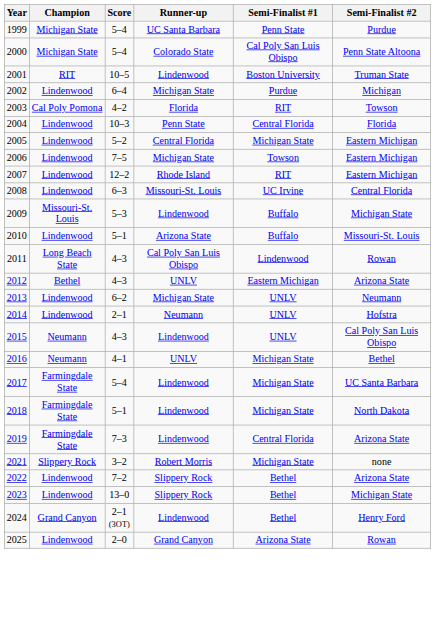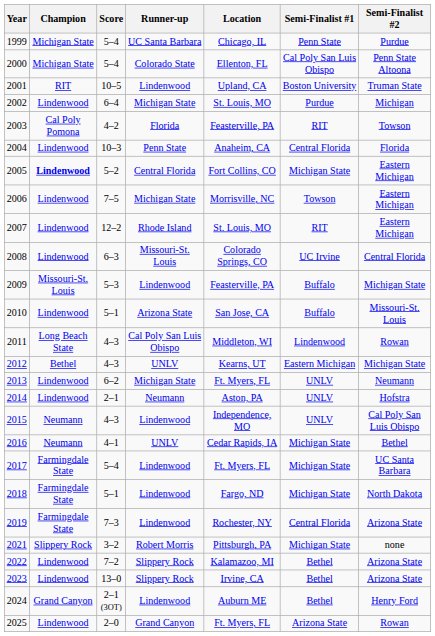 <table class="wikitable" style="text-align:center; font-size:90%">
 <tr>
 <th>Year</th>
 <th>Champion</th>
 <th>Score</th>
 <th>Runner-up</th>
+<th>Location</th>
 <th>Semi-Finalist #1</th>
 <th>Semi-Finalist #2</th>
 </tr>
 <tr>
 <td>1999</td>
 <td><a href='#'>Michigan State</a></td>
 <td>5–4</td>
 <td><a href='#'>UC Santa Barbara</a></td>
+<td><a href='#'>Chicago, IL</a></td>
 <td><a href='#'>Penn State</a></td>
 <td><a href='#'>Purdue</a></td>
 </tr>
 <tr>
 <td>2000</td>
 <td><a href='#'>Michigan State</a></td>
 <td>5–4</td>
 <td><a href='#'>Colorado State</a></td>
+<td><a href='#'>Ellenton, FL</a></td>
 <td><a href='#'>Cal Poly San Luis Obispo</a></td>
 <td><a href='#'>Penn State Altoona</a></td>
 </tr>
 <tr>
 <td>2001</td>
 <td><a href='#'>RIT</a></td>
 <td>10–5</td>
 <td><a href='#'>Lindenwood</a></td>
+<td><a href='#'>Upland, CA</a></td>
 <td><a href='#'>Boston University</a></td>
 <td><a href='#'>Truman State</a></td>
 </tr>
 <tr>
 <td>2002</td>
 <td><a href='#'>Lindenwood</a></td>
 <td>6–4</td>
 <td><a href='#'>Michigan State</a></td>
+<td><a href='#'>St. Louis, MO</a></td>
 <td><a href='#'>Purdue</a></td>
 <td><a href='#'>Michigan</a></td>
 </tr>
 <tr>
 <td>2003</td>
 <td><a href='#'>Cal Poly Pomona</a></td>
 <td>4–2</td>
 <td><a href='#'>Florida</a></td>
+<td><a href='#'>Feasterville, PA</a></td>
 <td><a href='#'>RIT</a></td>
 <td><a href='#'>Towson</a></td>
 </tr>
 <tr>
 <td>2004</td>
 <td><a href='#'>Lindenwood</a></td>
 <td>10–3</td>
 <td><a href='#'>Penn State</a></td>
+<td><a href='#'>Anaheim, CA</a></td>
 <td><a href='#'>Central Florida</a></td>
 <td><a href='#'>Florida</a></td>
 </tr>
 <tr>
 <td>2005</td>
-<td><a href='#'>Lindenwood</a></td>
+<td><strong><a href='#'>Lindenwood</a></strong></td>
 <td>5–2</td>
 <td><a href='#'>Central Florida</a></td>
+<td><a href='#'>Fort Collins, CO</a></td>
 <td><a href='#'>Michigan State</a></td>
 <td><a href='#'>Eastern Michigan</a></td>
 </tr>
 <tr>
 <td>2006</td>
 <td><a href='#'>Lindenwood</a></td>
 <td>7–5</td>
 <td><a href='#'>Michigan State</a></td>
+<td><a href='#'>Morrisville, NC</a></td>
 <td><a href='#'>Towson</a></td>
 <td><a href='#'>Eastern Michigan</a></td>
 </tr>
 <tr>
 <td>2007</td>
 <td><a href='#'>Lindenwood</a></td>
 <td>12–2</td>
 <td><a href='#'>Rhode Island</a></td>
+<td><a href='#'>St. Louis, MO</a></td>
 <td><a href='#'>RIT</a></td>
 <td><a href='#'>Eastern Michigan</a></td>
 </tr>
 <tr>
 <td>2008</td>
 <td><a href='#'>Lindenwood</a></td>
 <td>6–3</td>
 <td><a href='#'>Missouri-St. Louis</a></td>
+<td><a href='#'>Colorado Springs, CO</a></td>
 <td><a href='#'>UC Irvine</a></td>
 <td><a href='#'>Central Florida</a></td>
 </tr>
 <tr>
 <td>2009</td>
 <td><a href='#'>Missouri-St. Louis</a></td>
 <td>5–3</td>
 <td><a href='#'>Lindenwood</a></td>
+<td><a href='#'>Feasterville, PA</a></td>
 <td><a href='#'>Buffalo</a></td>
 <td><a href='#'>Michigan State</a></td>
 </tr>
 <tr>
 <td>2010</td>
 <td><a href='#'>Lindenwood</a></td>
 <td>5–1</td>
 <td><a href='#'>Arizona State</a></td>
+<td><a href='#'>San Jose, CA</a></td>
 <td><a href='#'>Buffalo</a></td>
 <td><a href='#'>Missouri-St. Louis</a></td>
 </tr>
 <tr>
 <td>2011</td>
 <td><a href='#'>Long Beach State</a></td>
 <td>4–3</td>
 <td><a href='#'>Cal Poly San Luis Obispo</a></td>
+<td><a href='#'>Middleton, WI</a></td>
 <td><a href='#'>Lindenwood</a></td>
 <td><a href='#'>Rowan</a></td>
 </tr>
 <tr>
 <td><a href='#'>2012</a></td>
 <td><a href='#'>Bethel</a></td>
 <td>4–3</td>
 <td><a href='#'>UNLV</a></td>
+<td><a href='#'>Kearns, UT</a></td>
 <td><a href='#'>Eastern Michigan</a></td>
-<td><a href='#'>Arizona State</a></td>
+<td><a href='#'>Michigan State</a></td>
 </tr>
 <tr>
 <td><a href='#'>2013</a></td>
 <td><a href='#'>Lindenwood</a></td>
 <td>6–2</td>
 <td><a href='#'>Michigan State</a></td>
+<td><a href='#'>Ft. Myers, FL</a></td>
 <td><a href='#'>UNLV</a></td>
 <td><a href='#'>Neumann</a></td>
 </tr>
 <tr>
 <td><a href='#'>2014</a></td>
 <td><a href='#'>Lindenwood</a></td>
 <td>2–1</td>
 <td><a href='#'>Neumann</a></td>
+<td><a href='#'>Aston, PA</a></td>
 <td><a href='#'>UNLV</a></td>
 <td><a href='#'>Hofstra</a></td>
 </tr>
 <tr>
 <td><a href='#'>2015</a></td>
 <td><a href='#'>Neumann</a></td>
 <td>4–3</td>
 <td><a href='#'>Lindenwood</a></td>
+<td><a href='#'>Independence, MO</a></td>
 <td><a href='#'>UNLV</a></td>
 <td><a href='#'>Cal Poly San Luis Obispo</a></td>
 </tr>
 <tr>
 <td><a href='#'>2016</a></td>
 <td><a href='#'>Neumann</a></td>
 <td>4–1</td>
 <td><a href='#'>UNLV</a></td>
+<td><a href='#'>Cedar Rapids, IA</a></td>
 <td><a href='#'>Michigan State</a></td>
 <td><a href='#'>Bethel</a></td>
 </tr>
 <tr>
 <td><a href='#'>2017</a></td>
 <td><a href='#'>Farmingdale State</a></td>
 <td>5–4</td>
 <td><a href='#'>Lindenwood</a></td>
+<td><a href='#'>Ft. Myers, FL</a></td>
 <td><a href='#'>Michigan State</a></td>
 <td><a href='#'>UC Santa Barbara</a></td>
 </tr>
 <tr>
 <td><a href='#'>2018</a></td>
 <td><a href='#'>Farmingdale State</a></td>
 <td>5–1</td>
 <td><a href='#'>Lindenwood</a></td>
+<td><a href='#'>Fargo, ND</a></td>
 <td><a href='#'>Michigan State</a></td>
 <td><a href='#'>North Dakota</a></td>
 </tr>
 <tr>
 <td><a href='#'>2019</a></td>
 <td><a href='#'>Farmingdale State</a></td>
 <td>7–3</td>
 <td><a href='#'>Lindenwood</a></td>
+<td><a href='#'>Rochester, NY</a></td>
 <td><a href='#'>Central Florida</a></td>
 <td><a href='#'>Arizona State</a></td>
 </tr>
 <tr |->
 <td><a href='#'>2021</a></td>
 <td><a href='#'>Slippery Rock</a></td>
 <td>3–2</td>
 <td><a href='#'>Robert Morris</a></td>
+<td><a href='#'>Pittsburgh, PA</a></td>
 <td><a href='#'>Michigan State</a></td>
 <td>none</td>
 </tr>
 <tr>
 <td><a href='#'>2022</a></td>
 <td><a href='#'>Lindenwood</a></td>
 <td>7–2</td>
 <td><a href='#'>Slippery Rock</a></td>
+<td><a href='#'>Kalamazoo, MI</a></td>
 <td><a href='#'>Bethel</a></td>
 <td><a href='#'>Arizona State</a></td>
 </tr>
 <tr>
 <td><a href='#'>2023</a></td>
 <td><a href='#'>Lindenwood</a></td>
 <td>13–0</td>
 <td><a href='#'>Slippery Rock</a></td>
+<td><a href='#'>Irvine, CA</a></td>
 <td><a href='#'>Bethel</a></td>
-<td><a href='#'>Michigan State</a></td>
+<td><a href='#'>Arizona State</a></td>
 </tr>
 <tr>
 <td>2024</td>
 <td><a href='#'>Grand Canyon</a></td>
 <td>2–1<br><small>(3OT)</small></td>
 <td><a href='#'>Lindenwood</a></td>
+<td><a href='#'>Auburn ME</a></td>
 <td><a href='#'>Bethel</a></td>
 <td><a href='#'>Henry Ford</a></td>
 </tr>
 <tr>
 <td>2025</td>
 <td><a href='#'>Lindenwood</a></td>
 <td>2–0</td>
 <td><a href='#'>Grand Canyon</a></td>
+<td><a href='#'>Ft. Myers, FL</a></td>
 <td><a href='#'>Arizona State</a></td>
 <td><a href='#'>Rowan</a></td>
 </tr>
 </table>
